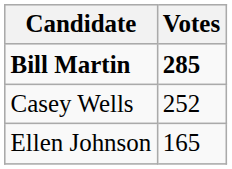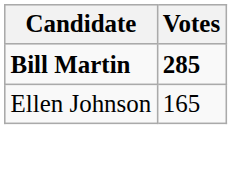 <table class="wikitable">
 <tr>
 <th>Candidate</th>
 <th>Votes</th>
 </tr>
 <tr>
 <td><strong>Bill Martin</strong></td>
 <td><strong>285</strong></td>
 </tr>
 <tr>
-<td>Casey Wells</td>
-<td>252</td>
-</tr>
-<tr>
 <td>Ellen Johnson</td>
 <td>165</td>
 </tr>
 </table>
